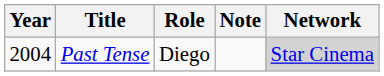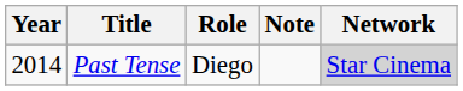 <table class="wikitable">
 <tr>
 <th>Year</th>
 <th>Title</th>
 <th>Role</th>
 <th>Note</th>
 <th>Network</th>
 </tr>
 <tr>
-<td>2004</td>
+<td>2014</td>
 <td><em><a href='#'>Past Tense</a></em></td>
 <td>Diego</td>
 <td></td>
 <td style="background: lightgrey;"><a href='#'>Star Cinema</a></td>
 </tr>
 </table>
